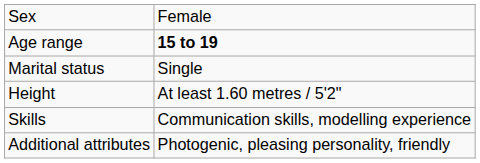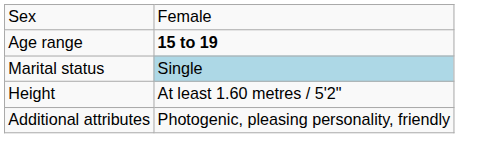 <table class="wikitable">
 <tr>
 <td>Sex</td>
 <td>Female</td>
 </tr>
 <tr>
 <td>Age range</td>
 <td><strong>15 to 19</strong></td>
 </tr>
 <tr>
 <td>Marital status</td>
-<td>Single</td>
+<td style="background: lightblue;">Single</td>
 </tr>
 <tr>
 <td>Height</td>
 <td>At least 1.60 metres / 5'2"</td>
 </tr>
 <tr>
-<td>Skills</td>
-<td>Communication skills, modelling experience</td>
-</tr>
-<tr>
 <td>Additional attributes</td>
 <td>Photogenic, pleasing personality, friendly</td>
 </tr>
 </table>
